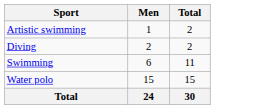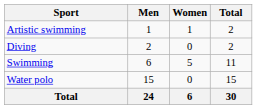 <table class="wikitable sortable" style="text-align:center;">
 <tr>
 <th width=180>Sport</th>
 <th width=55>Men</th>
+<th width=55>Women</th>
 <th width=55>Total</th>
 </tr>
 <tr>
 <td align=left><a href='#'>Artistic swimming</a></td>
+<td>1</td>
 <td>1</td>
 <td>2</td>
 </tr>
 <tr>
 <td align=left><a href='#'>Diving</a></td>
 <td>2</td>
+<td>0</td>
 <td>2</td>
 </tr>
 <tr>
 <td align=left><a href='#'>Swimming</a></td>
 <td>6</td>
+<td>5</td>
 <td>11</td>
 </tr>
 <tr>
 <td align=left><a href='#'>Water polo</a></td>
 <td>15</td>
+<td>0</td>
 <td>15</td>
 </tr>
 <tr>
 <th>Total</th>
 <th>24</th>
+<th>6</th>
 <th>30</th>
 </tr>
 </table>
